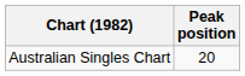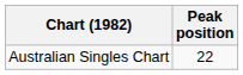 <table class="wikitable sortable">
 <tr>
 <th>Chart (1982)</th>
 <th>Peak<br>position</th>
 </tr>
 <tr>
 <td>Australian Singles Chart</td>
-<td style="text-align:center;">20</td>
+<td style="text-align:center;">22</td>
 </tr>
 </table>
